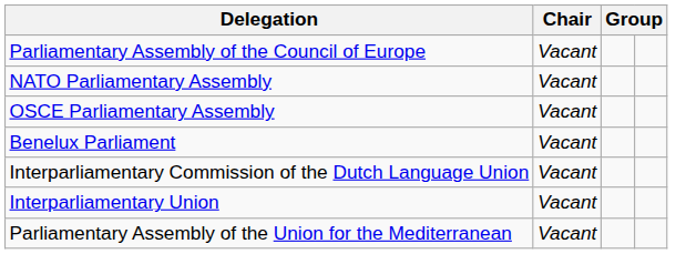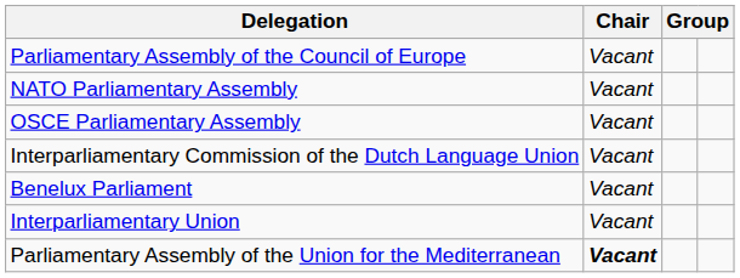 <table class="wikitable">
 <tr>
 <th>Delegation</th>
 <th>Chair</th>
 <th colspan=2>Group</th>
 </tr>
 <tr>
 <td><a href='#'>Parliamentary Assembly of the Council of Europe</a></td>
 <td><em>Vacant</em></td>
 <td></td>
 <td></td>
 </tr>
 <tr>
 <td><a href='#'>NATO Parliamentary Assembly</a></td>
 <td><em>Vacant</em></td>
 <td></td>
 <td></td>
 </tr>
 <tr>
 <td><a href='#'>OSCE Parliamentary Assembly</a></td>
 <td><em>Vacant</em></td>
 <td></td>
 <td></td>
 </tr>
 <tr>
-<td><a href='#'>Benelux Parliament</a></td>
+<td>Interparliamentary Commission of the <a href='#'>Dutch Language Union</a></td>
 <td><em>Vacant</em></td>
 <td></td>
 <td></td>
 </tr>
 <tr>
-<td>Interparliamentary Commission of the <a href='#'>Dutch Language Union</a></td>
+<td><a href='#'>Benelux Parliament</a></td>
 <td><em>Vacant</em></td>
 <td></td>
 <td></td>
 </tr>
 <tr>
 <td><a href='#'>Interparliamentary Union</a></td>
 <td><em>Vacant</em></td>
 <td></td>
 <td></td>
 </tr>
 <tr>
 <td>Parliamentary Assembly of the <a href='#'>Union for the Mediterranean</a></td>
-<td><em>Vacant</em></td>
+<td><strong><em>Vacant</em></strong></td>
 <td></td>
 <td></td>
 </tr>
 </table>
